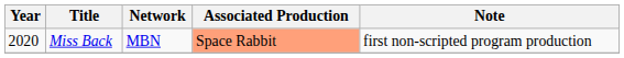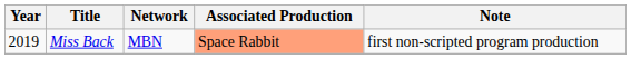 <table class="wikitable" style="width:650px">
 <tr>
 <th>Year</th>
 <th>Title</th>
 <th>Network</th>
 <th>Associated Production</th>
 <th>Note</th>
 </tr>
 <tr>
-<td>2020</td>
+<td>2019</td>
 <td><em><a href='#'>Miss Back</a></em></td>
 <td><a href='#'>MBN</a></td>
 <td style="background: lightsalmon;">Space Rabbit</td>
 <td>first non-scripted program production</td>
 </tr>
 <tr>
 </tr>
 </table>
